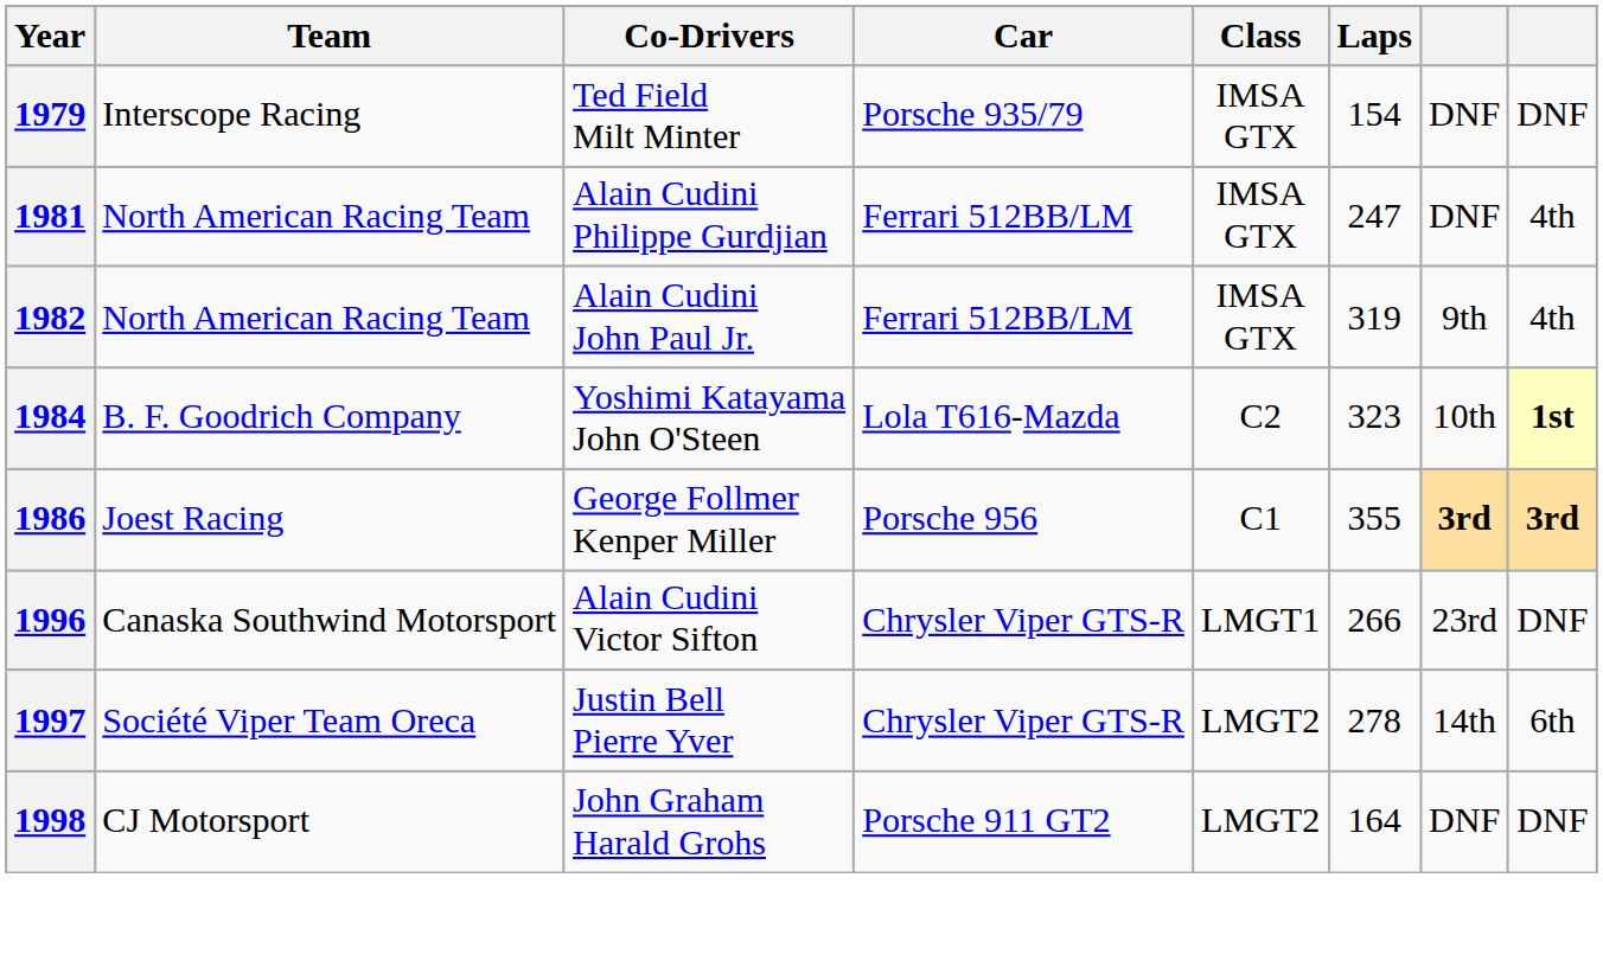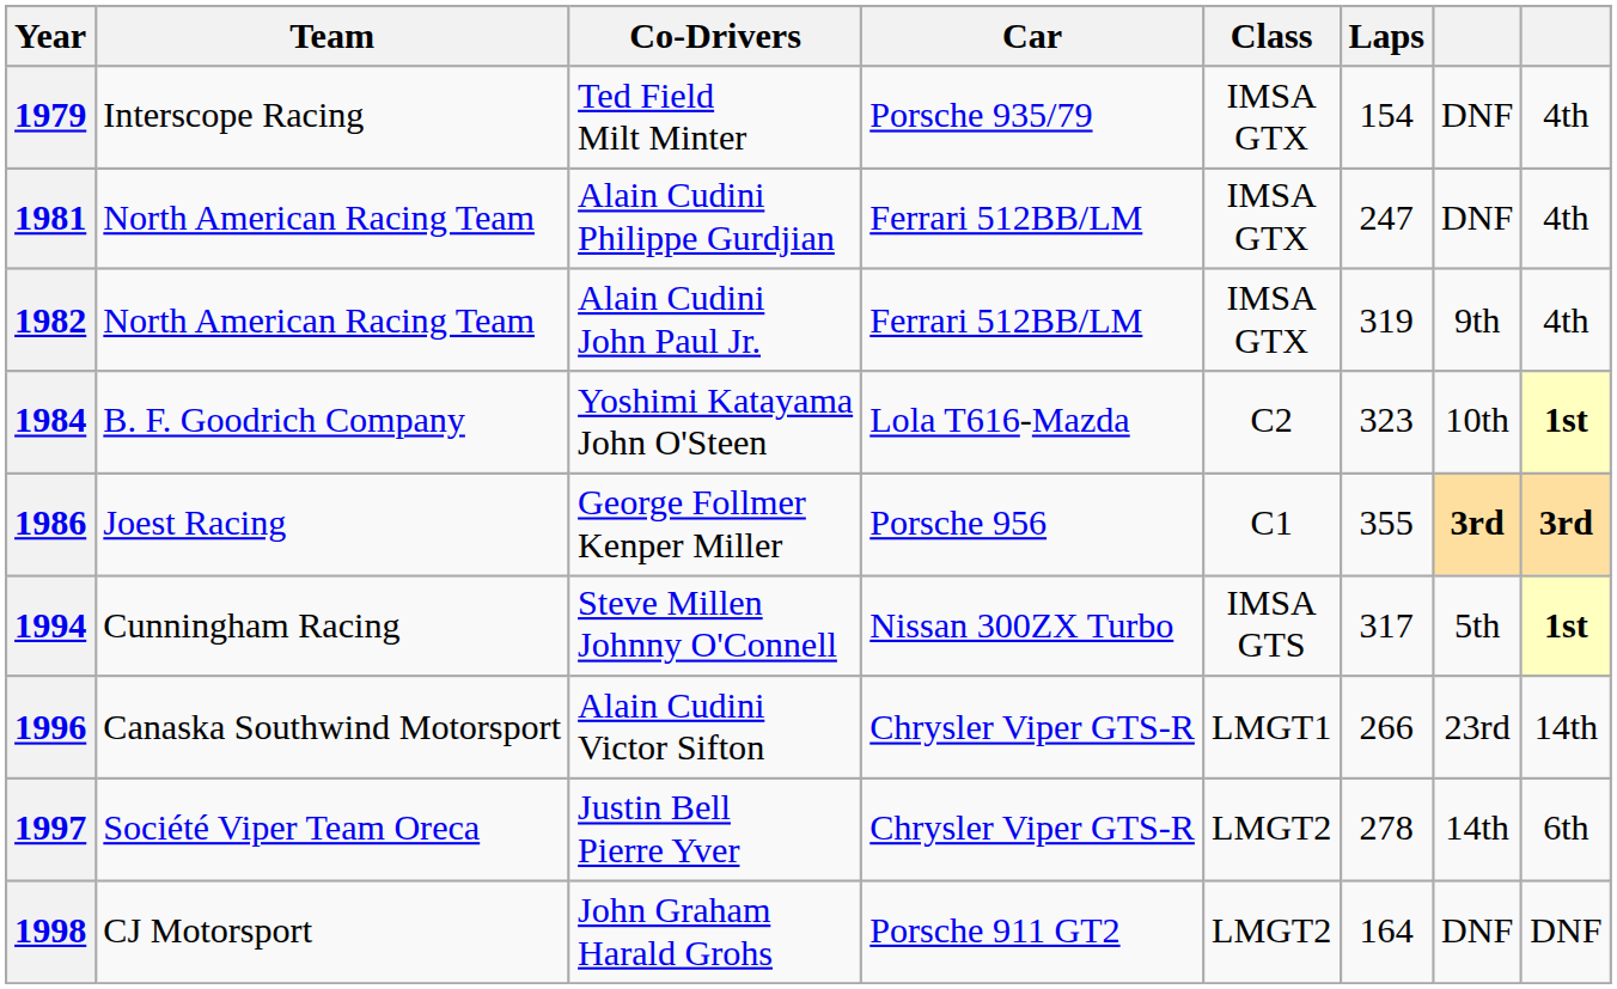 <table class="wikitable" style="text-align:center; font-size:90%">
 <tr>
 <th>Year</th>
 <th>Team</th>
 <th>Co-Drivers</th>
 <th>Car</th>
 <th>Class</th>
 <th>Laps</th>
 <th></th>
 <th></th>
 </tr>
 <tr>
 <th><a href='#'>1979</a></th>
 <td align="left"> Interscope Racing</td>
 <td align="left"> <a href='#'>Ted Field</a><br> Milt Minter</td>
 <td align="left"><a href='#'>Porsche 935/79</a></td>
 <td>IMSA<br>GTX</td>
 <td>154</td>
 <td>DNF</td>
-<td>DNF</td>
+<td>4th</td>
 </tr>
 <tr>
 <th><a href='#'>1981</a></th>
 <td align="left"> <a href='#'>North American Racing Team</a></td>
 <td align="left"> <a href='#'>Alain Cudini</a><br> <a href='#'>Philippe Gurdjian</a></td>
 <td align="left"><a href='#'>Ferrari 512BB/LM</a></td>
 <td>IMSA<br>GTX</td>
 <td>247</td>
 <td>DNF</td>
 <td>4th</td>
 </tr>
 <tr>
 <th><a href='#'>1982</a></th>
 <td align="left"> <a href='#'>North American Racing Team</a></td>
 <td align="left"> <a href='#'>Alain Cudini</a><br> <a href='#'>John Paul Jr.</a></td>
 <td align="left"><a href='#'>Ferrari 512BB/LM</a></td>
 <td>IMSA<br>GTX</td>
 <td>319</td>
 <td>9th</td>
 <td>4th</td>
 </tr>
 <tr>
 <th><a href='#'>1984</a></th>
 <td align="left"> <a href='#'>B. F. Goodrich Company</a></td>
 <td align="left"> <a href='#'>Yoshimi Katayama</a><br> John O'Steen</td>
 <td align="left"><a href='#'>Lola T616</a>-<a href='#'>Mazda</a></td>
 <td>C2</td>
 <td>323</td>
 <td>10th</td>
 <td style="background:#FFFFBF;"><strong>1st</strong></td>
 </tr>
 <tr>
 <th><a href='#'>1986</a></th>
 <td align="left"> <a href='#'>Joest Racing</a></td>
 <td align="left"> <a href='#'>George Follmer</a><br> Kenper Miller</td>
 <td align="left"><a href='#'>Porsche 956</a></td>
 <td>C1</td>
 <td>355</td>
 <td style="background:#FFDF9F;"><strong>3rd</strong></td>
 <td style="background:#FFDF9F;"><strong>3rd</strong></td>
 </tr>
 <tr>
+<th><a href='#'>1994</a></th>
+<td align="left"> Cunningham Racing</td>
+<td align="left"> <a href='#'>Steve Millen</a><br> <a href='#'>Johnny O'Connell</a></td>
+<td align="left"><a href='#'>Nissan 300ZX Turbo</a></td>
+<td>IMSA<br>GTS</td>
+<td>317</td>
+<td>5th</td>
+<td style="background:#FFFFBF;"><strong>1st</strong></td>
+</tr>
+<tr>
 <th><a href='#'>1996</a></th>
 <td align="left"> Canaska Southwind Motorsport</td>
 <td align="left"> <a href='#'>Alain Cudini</a><br> Victor Sifton</td>
 <td align="left"><a href='#'>Chrysler Viper GTS-R</a></td>
 <td>LMGT1</td>
 <td>266</td>
 <td>23rd</td>
-<td>DNF</td>
+<td>14th</td>
 </tr>
 <tr>
 <th><a href='#'>1997</a></th>
 <td align="left"> <a href='#'>Société Viper Team Oreca</a></td>
 <td align="left"> <a href='#'>Justin Bell</a><br> <a href='#'>Pierre Yver</a></td>
 <td align="left"><a href='#'>Chrysler Viper GTS-R</a></td>
 <td>LMGT2</td>
 <td>278</td>
 <td>14th</td>
 <td>6th</td>
 </tr>
 <tr>
 <th><a href='#'>1998</a></th>
 <td align="left"> CJ Motorsport</td>
 <td align="left"> <a href='#'>John Graham</a><br> <a href='#'>Harald Grohs</a></td>
 <td align="left"><a href='#'>Porsche 911 GT2</a></td>
 <td>LMGT2</td>
 <td>164</td>
 <td>DNF</td>
 <td>DNF</td>
 </tr>
 </table>
